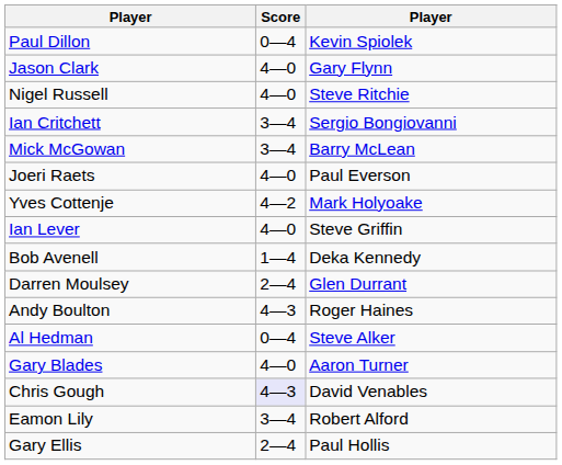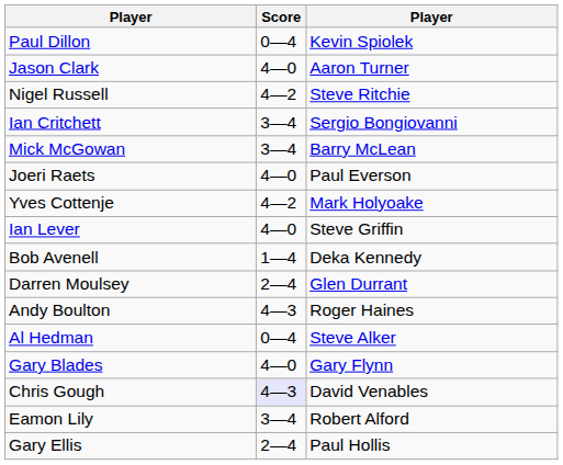 <table class="wikitable">
 <tr style="font-size:10pt;font-weight:bold">
 <th width=230px>Player</th>
 <th width=40px>Score</th>
 <th width=230px>Player</th>
 </tr>
 <tr>
 <td> <a href='#'>Paul Dillon</a></td>
 <td>0—4</td>
 <td> <a href='#'>Kevin Spiolek</a></td>
 </tr>
 <tr>
 <td> <a href='#'>Jason Clark</a></td>
 <td>4—0</td>
-<td> <a href='#'>Gary Flynn</a></td>
+<td> <a href='#'>Aaron Turner</a></td>
 </tr>
 <tr>
 <td> Nigel Russell</td>
-<td>4—0</td>
+<td>4—2</td>
 <td> <a href='#'>Steve Ritchie</a></td>
 </tr>
 <tr>
 <td> <a href='#'>Ian Critchett</a></td>
 <td>3—4</td>
 <td> <a href='#'>Sergio Bongiovanni</a></td>
 </tr>
 <tr>
 <td> <a href='#'>Mick McGowan</a></td>
 <td>3—4</td>
 <td> <a href='#'>Barry McLean</a></td>
 </tr>
 <tr>
 <td> Joeri Raets</td>
 <td>4—0</td>
 <td> Paul Everson</td>
 </tr>
 <tr>
 <td> Yves Cottenje</td>
 <td>4—2</td>
 <td> <a href='#'>Mark Holyoake</a></td>
 </tr>
 <tr>
 <td> <a href='#'>Ian Lever</a></td>
 <td>4—0</td>
 <td> Steve Griffin</td>
 </tr>
 <tr>
 <td> Bob Avenell</td>
 <td>1—4</td>
 <td> Deka Kennedy</td>
 </tr>
 <tr>
 <td> Darren Moulsey</td>
 <td>2—4</td>
 <td> <a href='#'>Glen Durrant</a></td>
 </tr>
 <tr>
 <td> Andy Boulton</td>
 <td>4—3</td>
 <td> Roger Haines</td>
 </tr>
 <tr>
 <td> <a href='#'>Al Hedman</a></td>
 <td>0—4</td>
 <td> <a href='#'>Steve Alker</a></td>
 </tr>
 <tr>
 <td> <a href='#'>Gary Blades</a></td>
 <td>4—0</td>
-<td> <a href='#'>Aaron Turner</a></td>
+<td> <a href='#'>Gary Flynn</a></td>
 </tr>
 <tr>
 <td> Chris Gough</td>
 <td style="background: lavender;">4—3</td>
 <td> David Venables</td>
 </tr>
 <tr>
 <td>  Eamon Lily</td>
 <td>3—4</td>
 <td> Robert Alford</td>
 </tr>
 <tr>
 <td> Gary Ellis</td>
 <td>2—4</td>
 <td> Paul Hollis</td>
 </tr>
 </table>
